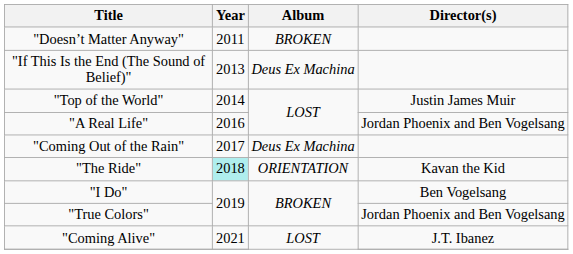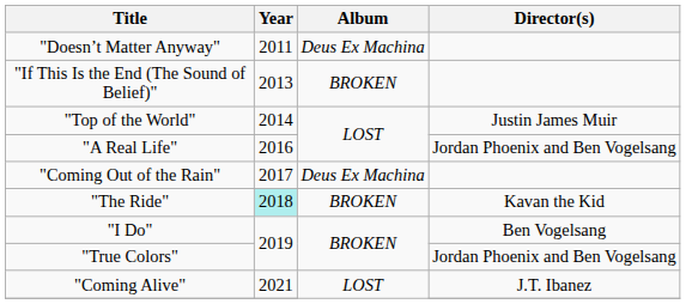 <table class="wikitable plainrowheaders" style="text-align:center;">
 <tr>
 <th scope="col" style="width:14em;">Title</th>
 <th scope="col">Year</th>
 <th scope="col">Album</th>
 <th scope="col">Director(s)</th>
 </tr>
 <tr>
 <td>"Doesn’t Matter Anyway"</td>
 <td>2011</td>
-<td><em>BROKEN</em></td>
+<td><em>Deus Ex Machina</em></td>
 <td></td>
 </tr>
 <tr>
 <td>"If This Is the End (The Sound of Belief)"</td>
 <td>2013</td>
-<td><em>Deus Ex Machina</em></td>
+<td><em>BROKEN</em></td>
 <td></td>
 </tr>
 <tr>
 <td>"Top of the World"</td>
 <td>2014</td>
 <td rowspan= "2"><em>LOST</em></td>
 <td>Justin James Muir</td>
 </tr>
 <tr>
 <td>"A Real Life"</td>
 <td>2016</td>
 <td>Jordan Phoenix and Ben Vogelsang</td>
 </tr>
 <tr>
 <td>"Coming Out of the Rain"</td>
 <td>2017</td>
 <td><em>Deus Ex Machina</em></td>
 <td></td>
 </tr>
 <tr>
 <td>"The Ride"</td>
 <td style="background: paleturquoise;">2018</td>
-<td><em>ORIENTATION</em></td>
+<td><em>BROKEN</em></td>
 <td>Kavan the Kid</td>
 </tr>
 <tr>
 <td>"I Do"</td>
 <td rowspan="2">2019</td>
 <td rowspan="2"><em>BROKEN</em></td>
 <td>Ben Vogelsang</td>
 </tr>
 <tr>
 <td>"True Colors"</td>
 <td>Jordan Phoenix and Ben Vogelsang</td>
 </tr>
 <tr>
 <td>"Coming Alive"</td>
 <td>2021</td>
 <td rowspan="2"><em>LOST</em></td>
 <td>J.T. Ibanez</td>
 </tr>
 <tr>
 </tr>
 </table>
